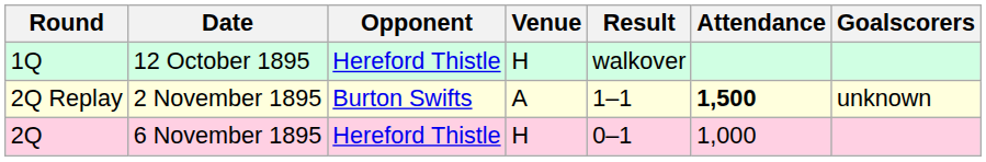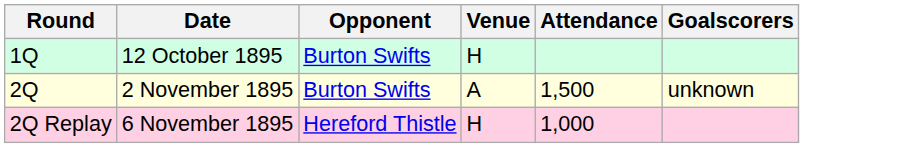 <table class="wikitable">
 <tr>
 <th>Round</th>
 <th>Date</th>
 <th>Opponent</th>
 <th>Venue</th>
-<th>Result</th>
 <th>Attendance</th>
 <th>Goalscorers</th>
 </tr>
 <tr style="background-color: #d0ffe3;">
 <td>1Q</td>
 <td>12 October 1895</td>
-<td><a href='#'>Hereford Thistle</a></td>
+<td><a href='#'>Burton Swifts</a></td>
 <td>H</td>
-<td>walkover</td>
 <td></td>
 <td></td>
 </tr>
 <tr style="background-color: #ffffdd;">
-<td>2Q Replay</td>
+<td>2Q</td>
 <td>2 November 1895</td>
 <td><a href='#'>Burton Swifts</a></td>
 <td>A</td>
-<td>1–1</td>
-<td><strong>1,500</strong></td>
+<td>1,500</td>
 <td>unknown</td>
 </tr>
 <tr style="background-color: #ffd0e3;">
-<td>2Q</td>
+<td>2Q Replay</td>
 <td>6 November 1895</td>
 <td><a href='#'>Hereford Thistle</a></td>
 <td>H</td>
-<td>0–1</td>
 <td>1,000</td>
 <td></td>
 </tr>
 </table>
